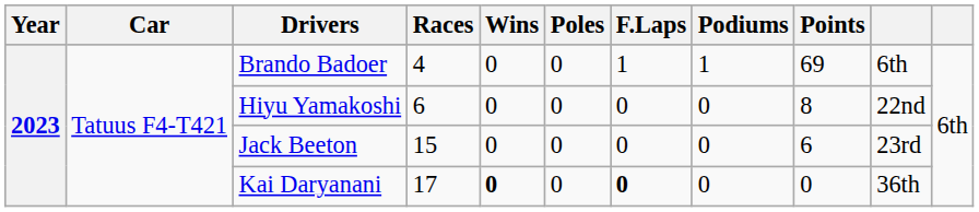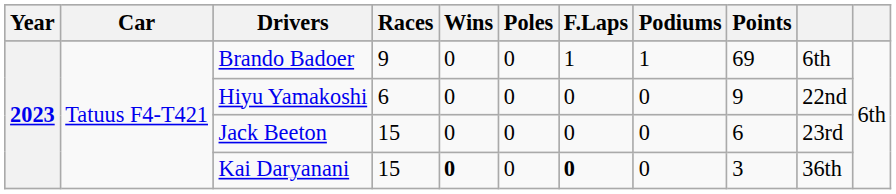 <table class="wikitable" style="font-size:85%">
 <tr>
 <th>Year</th>
 <th>Car</th>
 <th>Drivers</th>
 <th>Races</th>
 <th>Wins</th>
 <th>Poles</th>
 <th>F.Laps</th>
 <th>Podiums</th>
 <th>Points</th>
 <th></th>
 <th></th>
 </tr>
 <tr>
 <th rowspan="4"><a href='#'>2023</a></th>
 <td rowspan="4"><a href='#'>Tatuus F4-T421</a></td>
 <td> <a href='#'>Brando Badoer</a></td>
-<td>4</td>
+<td>9</td>
 <td>0</td>
 <td>0</td>
 <td>1</td>
 <td>1</td>
 <td>69</td>
 <td>6th</td>
 <td rowspan="4">6th</td>
 </tr>
 <tr>
 <td> <a href='#'>Hiyu Yamakoshi</a></td>
 <td>6</td>
 <td>0</td>
 <td>0</td>
 <td>0</td>
 <td>0</td>
-<td>8</td>
+<td>9</td>
 <td>22nd</td>
 </tr>
 <tr>
 <td> <a href='#'>Jack Beeton</a></td>
 <td>15</td>
 <td>0</td>
 <td>0</td>
 <td>0</td>
 <td>0</td>
 <td>6</td>
 <td>23rd</td>
 </tr>
 <tr>
 <td> <a href='#'>Kai Daryanani</a></td>
-<td>17</td>
+<td>15</td>
 <td><strong>0</strong></td>
 <td>0</td>
 <td><strong>0</strong></td>
 <td>0</td>
-<td>0</td>
+<td>3</td>
 <td>36th</td>
 </tr>
 </table>
